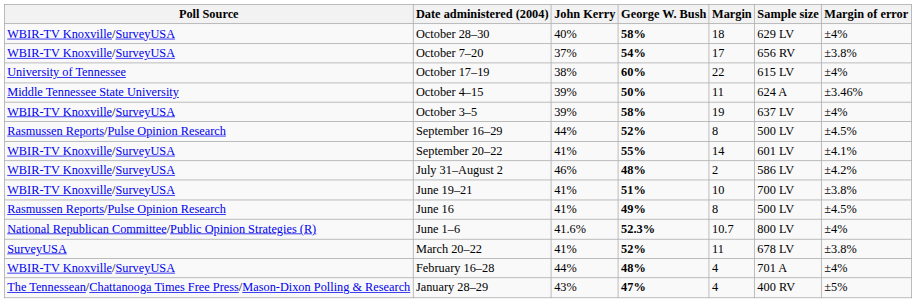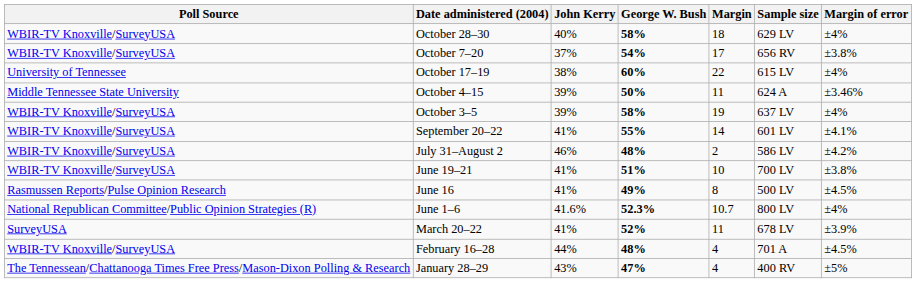 <table class="wikitable">
 <tr>
 <th>Poll Source</th>
 <th>Date administered (2004)</th>
 <th>John Kerry</th>
 <th>George W. Bush</th>
 <th>Margin</th>
 <th>Sample size</th>
 <th>Margin of error</th>
 </tr>
 <tr>
 <td><a href='#'>WBIR-TV Knoxville</a>/<a href='#'>SurveyUSA</a></td>
 <td>October 28–30</td>
 <td>40%</td>
 <td><strong>58%</strong></td>
 <td>18</td>
 <td>629 LV</td>
 <td>±4%</td>
 </tr>
 <tr>
 <td><a href='#'>WBIR-TV Knoxville</a>/<a href='#'>SurveyUSA</a></td>
 <td>October 7–20</td>
 <td>37%</td>
 <td><strong>54%</strong></td>
 <td>17</td>
 <td>656 RV</td>
 <td>±3.8%</td>
 </tr>
 <tr>
 <td><a href='#'>University of Tennessee</a></td>
 <td>October 17–19</td>
 <td>38%</td>
 <td><strong>60%</strong></td>
 <td>22</td>
 <td>615 LV</td>
 <td>±4%</td>
 </tr>
 <tr>
 <td><a href='#'>Middle Tennessee State University</a></td>
 <td>October 4–15</td>
 <td>39%</td>
 <td><strong>50%</strong></td>
 <td>11</td>
 <td>624 A</td>
 <td>±3.46%</td>
 </tr>
 <tr>
 <td><a href='#'>WBIR-TV Knoxville</a>/<a href='#'>SurveyUSA</a></td>
 <td>October 3–5</td>
 <td>39%</td>
 <td><strong>58%</strong></td>
 <td>19</td>
 <td>637 LV</td>
 <td>±4%</td>
 </tr>
 <tr>
-<td><a href='#'>Rasmussen Reports</a>/<a href='#'>Pulse Opinion Research</a></td>
-<td>September 16–29</td>
-<td>44%</td>
-<td><strong>52%</strong></td>
-<td>8</td>
-<td>500 LV</td>
-<td>±4.5%</td>
-</tr>
-<tr>
 <td><a href='#'>WBIR-TV Knoxville</a>/<a href='#'>SurveyUSA</a></td>
 <td>September 20–22</td>
 <td>41%</td>
 <td><strong>55%</strong></td>
 <td>14</td>
 <td>601 LV</td>
 <td>±4.1%</td>
 </tr>
 <tr>
 <td><a href='#'>WBIR-TV Knoxville</a>/<a href='#'>SurveyUSA</a></td>
 <td>July 31–August 2</td>
 <td>46%</td>
 <td><strong>48%</strong></td>
 <td>2</td>
 <td>586 LV</td>
 <td>±4.2%</td>
 </tr>
 <tr>
 <td><a href='#'>WBIR-TV Knoxville</a>/<a href='#'>SurveyUSA</a></td>
 <td>June 19–21</td>
 <td>41%</td>
 <td><strong>51%</strong></td>
 <td>10</td>
 <td>700 LV</td>
 <td>±3.8%</td>
 </tr>
 <tr>
 <td><a href='#'>Rasmussen Reports</a>/<a href='#'>Pulse Opinion Research</a></td>
 <td>June 16</td>
 <td>41%</td>
 <td><strong>49%</strong></td>
 <td>8</td>
 <td>500 LV</td>
 <td>±4.5%</td>
 </tr>
 <tr>
 <td><a href='#'>National Republican Committee</a>/<a href='#'>Public Opinion Strategies (R)</a></td>
 <td>June 1–6</td>
 <td>41.6%</td>
 <td><strong>52.3%</strong></td>
 <td>10.7</td>
 <td>800 LV</td>
 <td>±4%</td>
 </tr>
 <tr>
 <td><a href='#'>SurveyUSA</a></td>
 <td>March 20–22</td>
 <td>41%</td>
 <td><strong>52%</strong></td>
 <td>11</td>
 <td>678 LV</td>
-<td>±3.8%</td>
+<td>±3.9%</td>
 </tr>
 <tr>
 <td><a href='#'>WBIR-TV Knoxville</a>/<a href='#'>SurveyUSA</a></td>
 <td>February 16–28</td>
 <td>44%</td>
 <td><strong>48%</strong></td>
 <td>4</td>
 <td>701 A</td>
-<td>±4%</td>
+<td>±4.5%</td>
 </tr>
 <tr>
 <td><a href='#'>The Tennessean</a>/<a href='#'>Chattanooga Times Free Press</a>/<a href='#'>Mason-Dixon Polling & Research</a></td>
 <td>January 28–29</td>
 <td>43%</td>
 <td><strong>47%</strong></td>
 <td>4</td>
 <td>400 RV</td>
 <td>±5%</td>
 </tr>
 </table>
